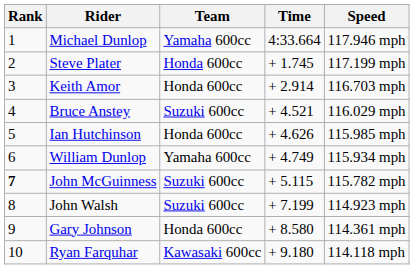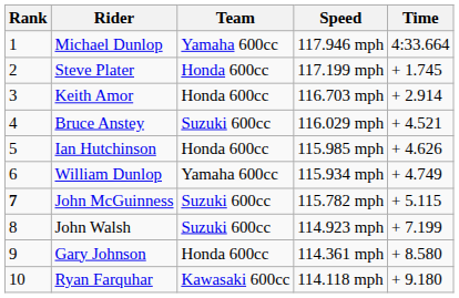 <table class="wikitable">
 <tr style="background:#efefef;">
 <th>Rank</th>
 <th>Rider</th>
 <th>Team</th>
+<th>Speed</th>
 <th>Time</th>
-<th>Speed</th>
 </tr>
 <tr>
 <td>1</td>
 <td> <a href='#'>Michael Dunlop</a></td>
 <td><a href='#'>Yamaha</a> 600cc</td>
+<td>117.946 mph</td>
 <td>4:33.664</td>
-<td>117.946 mph</td>
 </tr>
 <tr>
 <td>2</td>
 <td> <a href='#'>Steve Plater</a></td>
 <td><a href='#'>Honda</a> 600cc</td>
+<td>117.199 mph</td>
 <td>+ 1.745</td>
-<td>117.199 mph</td>
 </tr>
 <tr>
 <td>3</td>
 <td> <a href='#'>Keith Amor</a></td>
 <td>Honda 600cc</td>
+<td>116.703 mph</td>
 <td>+ 2.914</td>
-<td>116.703 mph</td>
 </tr>
 <tr>
 <td>4</td>
 <td> <a href='#'>Bruce Anstey</a></td>
 <td><a href='#'>Suzuki</a> 600cc</td>
+<td>116.029 mph</td>
 <td>+ 4.521</td>
-<td>116.029 mph</td>
 </tr>
 <tr>
 <td>5</td>
 <td> <a href='#'>Ian Hutchinson</a></td>
 <td>Honda 600cc</td>
+<td>115.985 mph</td>
 <td>+ 4.626</td>
-<td>115.985 mph</td>
 </tr>
 <tr>
 <td>6</td>
 <td> <a href='#'>William Dunlop</a></td>
 <td>Yamaha 600cc</td>
+<td>115.934 mph</td>
 <td>+ 4.749</td>
-<td>115.934 mph</td>
 </tr>
 <tr>
 <td><strong>7</strong></td>
 <td> <a href='#'>John McGuinness</a></td>
 <td><a href='#'>Suzuki</a> 600cc</td>
+<td>115.782 mph</td>
 <td>+ 5.115</td>
-<td>115.782 mph</td>
 </tr>
 <tr>
 <td>8</td>
 <td> John Walsh</td>
 <td><a href='#'>Suzuki</a> 600cc</td>
+<td>114.923 mph</td>
 <td>+ 7.199</td>
-<td>114.923 mph</td>
 </tr>
 <tr>
 <td>9</td>
 <td> <a href='#'>Gary Johnson</a></td>
 <td>Honda 600cc</td>
+<td>114.361 mph</td>
 <td>+ 8.580</td>
-<td>114.361 mph</td>
 </tr>
 <tr>
 <td>10</td>
 <td> <a href='#'>Ryan Farquhar</a></td>
 <td><a href='#'>Kawasaki</a> 600cc</td>
+<td>114.118 mph</td>
 <td>+ 9.180</td>
-<td>114.118 mph</td>
 </tr>
 </table>
